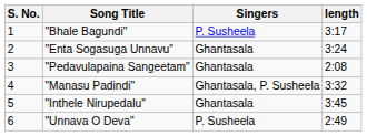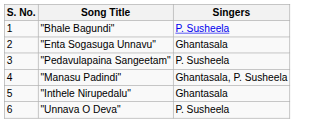 <table class="wikitable">
 <tr>
 <th>S. No.</th>
 <th>Song Title</th>
 <th>Singers</th>
-<th>length</th>
 </tr>
 <tr>
 <td>1</td>
 <td>"Bhale Bagundi"</td>
 <td><a href='#'>P. Susheela</a></td>
-<td>3:17</td>
 </tr>
 <tr>
 <td>2</td>
 <td>"Enta Sogasuga Unnavu"</td>
 <td>Ghantasala</td>
-<td>3:24</td>
 </tr>
 <tr>
 <td>3</td>
 <td>"Pedavulapaina Sangeetam"</td>
-<td>Ghantasala</td>
-<td>2:08</td>
+<td>P. Susheela</td>
 </tr>
 <tr>
 <td>4</td>
 <td>"Manasu Padindi"</td>
 <td>Ghantasala, P. Susheela</td>
-<td>3:32</td>
 </tr>
 <tr>
 <td>5</td>
 <td>"Inthele Nirupedalu"</td>
 <td>Ghantasala</td>
-<td>3:45</td>
 </tr>
 <tr>
 <td>6</td>
 <td>"Unnava O Deva"</td>
 <td>P. Susheela</td>
-<td>2:49</td>
 </tr>
 </table>
